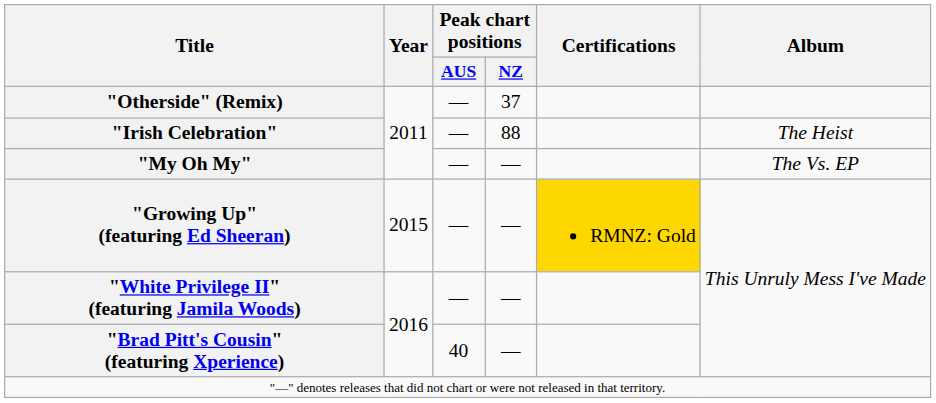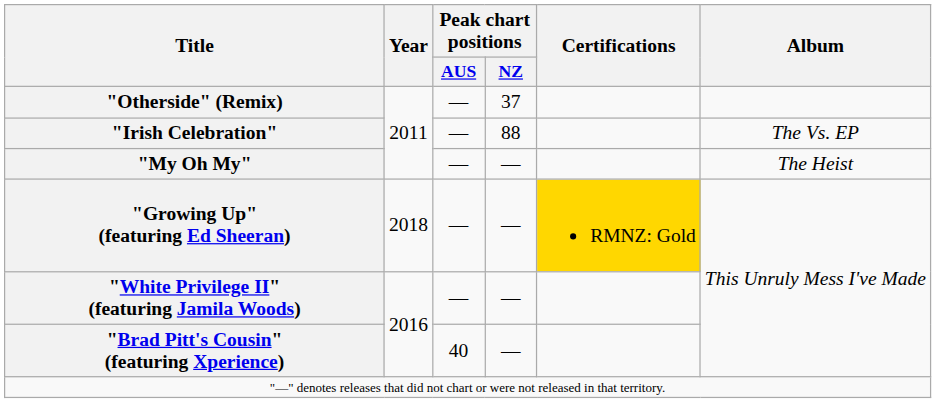 <table class="wikitable plainrowheaders" style="text-align:center;">
 <tr>
 <th scope="col" rowspan="2" style="width:19em;">Title</th>
 <th scope="col" rowspan="2">Year</th>
 <th colspan="2">Peak chart<br>positions</th>
 <th scope="col" rowspan="2">Certifications</th>
 <th scope="col" rowspan="2">Album</th>
 </tr>
 <tr>
 <th scope="col" style="width:2.5em;font-size:90%;"><a href='#'>AUS</a><br></th>
 <th scope="col" style="width:2.5em;font-size:90%;"><a href='#'>NZ</a><br></th>
 </tr>
 <tr>
 <th scope="row">"Otherside" (Remix)<br></th>
 <td rowspan="3">2011</td>
 <td>—</td>
 <td>37</td>
 <td></td>
 <td></td>
 </tr>
 <tr>
 <th scope="row">"Irish Celebration"</th>
 <td>—</td>
 <td>88</td>
 <td></td>
-<td><em>The Heist</em></td>
+<td><em>The Vs. EP</em></td>
 </tr>
 <tr>
 <th scope="row">"My Oh My"</th>
 <td>—</td>
 <td>—</td>
 <td></td>
-<td><em>The Vs. EP</em></td>
+<td><em>The Heist</em></td>
 </tr>
 <tr>
 <th scope="row">"Growing Up"<br><span>(featuring <a href='#'>Ed Sheeran</a>)</span></th>
-<td>2015</td>
+<td>2018</td>
 <td>—</td>
 <td>—</td>
 <td style="background: gold;"><br><ul><li>RMNZ: Gold</li></ul></td>
 <td rowspan="3"><em>This Unruly Mess I've Made</em></td>
 </tr>
 <tr>
 <th scope="row">"<a href='#'>White Privilege II</a>"<br><span>(featuring <a href='#'>Jamila Woods</a>)</span></th>
 <td rowspan="2">2016</td>
 <td>—</td>
 <td>—</td>
 <td></td>
 </tr>
 <tr>
 <th scope="row">"<a href='#'>Brad Pitt's Cousin</a>"<br><span>(featuring <a href='#'>Xperience</a>)</span></th>
 <td>40</td>
 <td>—</td>
 <td></td>
 </tr>
 <tr>
 <td colspan="17" align="center" style="font-size:8pt">"—" denotes releases that did not chart or were not released in that territory.</td>
 </tr>
 </table>
